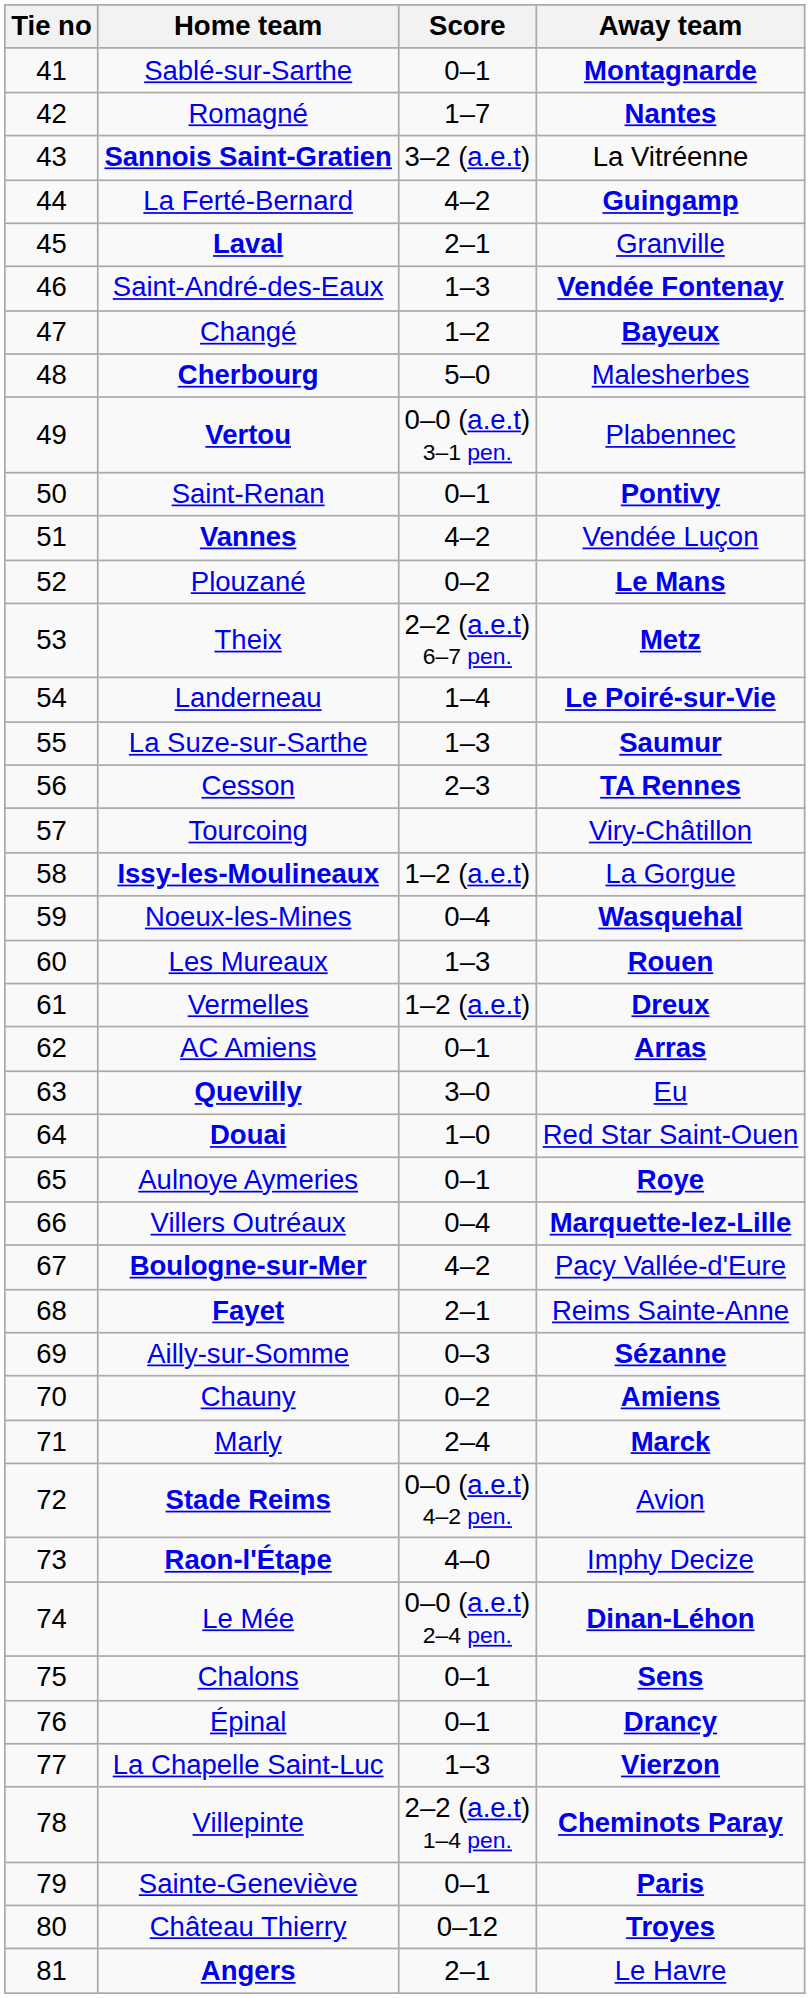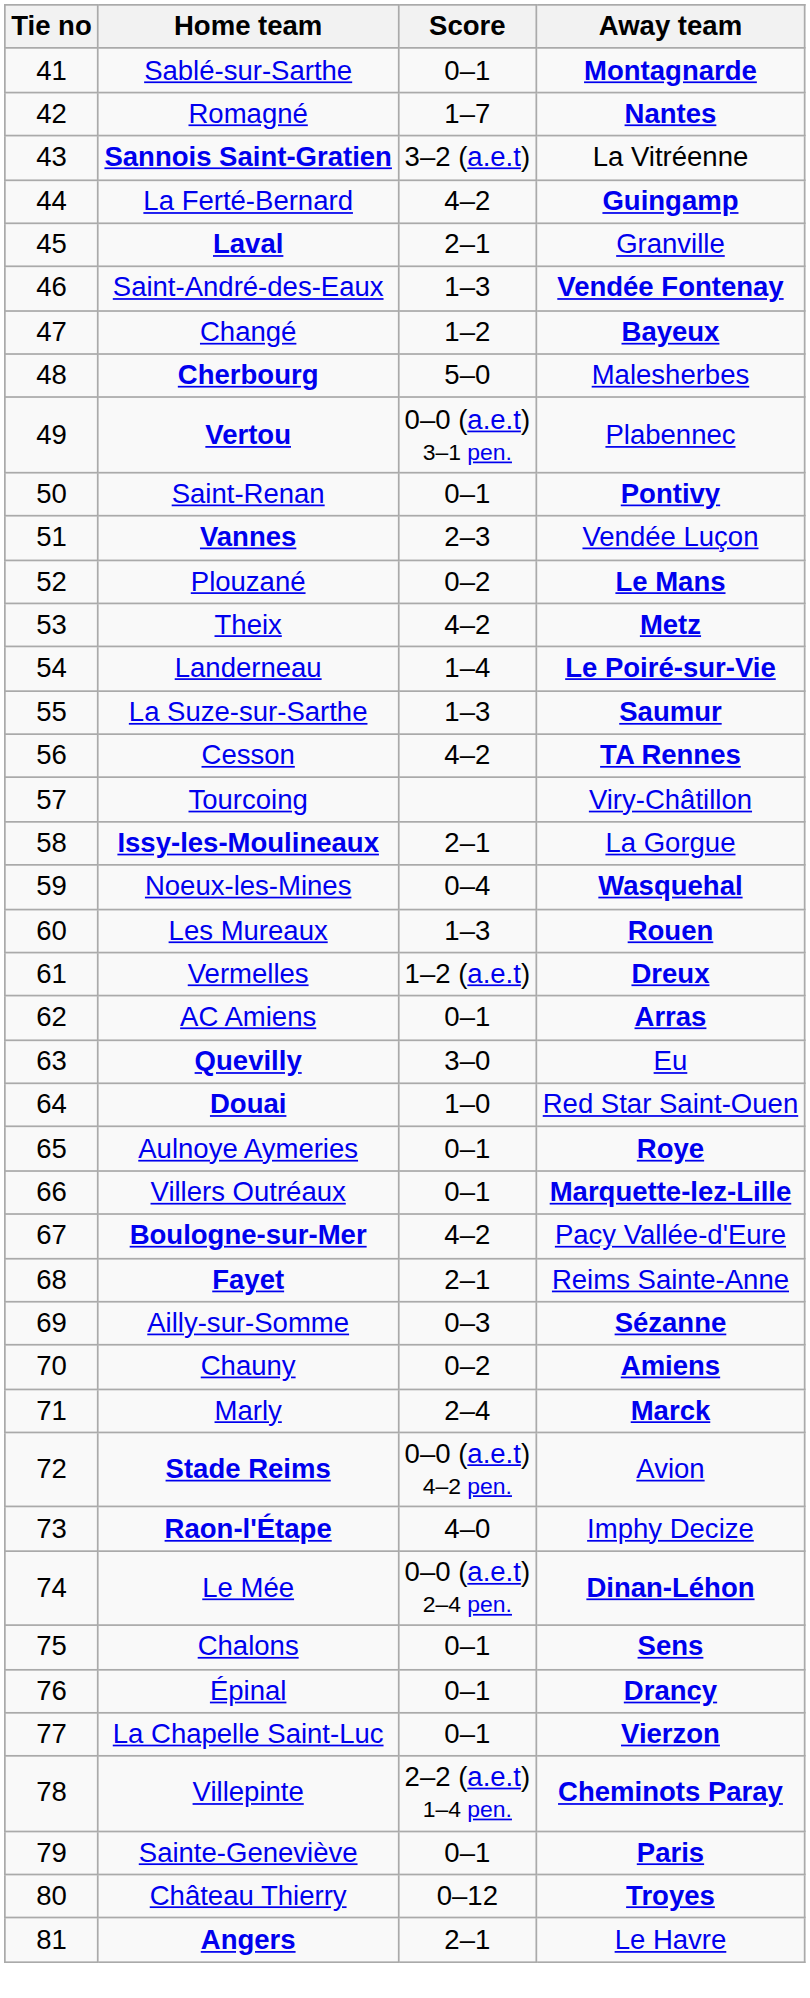 <table class="wikitable" style="text-align:center">
 <tr>
 <th>Tie no</th>
 <th>Home team</th>
 <th>Score</th>
 <th>Away team</th>
 </tr>
 <tr>
 <td>41</td>
 <td><a href='#'>Sablé-sur-Sarthe</a></td>
 <td>0–1</td>
 <td><strong><a href='#'>Montagnarde</a></strong></td>
 </tr>
 <tr>
 <td>42</td>
 <td><a href='#'>Romagné</a></td>
 <td>1–7</td>
 <td><strong><a href='#'>Nantes</a></strong></td>
 </tr>
 <tr>
 <td>43</td>
 <td><strong><a href='#'>Sannois Saint-Gratien</a></strong></td>
 <td>3–2 (<a href='#'>a.e.t</a>)</td>
 <td>La Vitréenne</td>
 </tr>
 <tr>
 <td>44</td>
 <td><a href='#'>La Ferté-Bernard</a></td>
 <td>4–2</td>
 <td><strong><a href='#'>Guingamp</a></strong></td>
 </tr>
 <tr>
 <td>45</td>
 <td><strong><a href='#'>Laval</a></strong></td>
 <td>2–1</td>
 <td><a href='#'>Granville</a></td>
 </tr>
 <tr>
 <td>46</td>
 <td><a href='#'>Saint-André-des-Eaux</a></td>
 <td>1–3</td>
 <td><strong><a href='#'>Vendée Fontenay</a></strong></td>
 </tr>
 <tr>
 <td>47</td>
 <td><a href='#'>Changé</a></td>
 <td>1–2</td>
 <td><strong><a href='#'>Bayeux</a></strong></td>
 </tr>
 <tr>
 <td>48</td>
 <td><strong><a href='#'>Cherbourg</a></strong></td>
 <td>5–0</td>
 <td><a href='#'>Malesherbes</a></td>
 </tr>
 <tr>
 <td>49</td>
 <td><strong><a href='#'>Vertou</a></strong></td>
 <td>0–0 (<a href='#'>a.e.t</a>)<br><small>3–1 <a href='#'>pen.</a></small></td>
 <td><a href='#'>Plabennec</a></td>
 </tr>
 <tr>
 <td>50</td>
 <td><a href='#'>Saint-Renan</a></td>
 <td>0–1</td>
 <td><strong><a href='#'>Pontivy</a></strong></td>
 </tr>
 <tr>
 <td>51</td>
 <td><strong><a href='#'>Vannes</a></strong></td>
-<td>4–2</td>
+<td>2–3</td>
 <td><a href='#'>Vendée Luçon</a></td>
 </tr>
 <tr>
 <td>52</td>
 <td><a href='#'>Plouzané</a></td>
 <td>0–2</td>
 <td><strong><a href='#'>Le Mans</a></strong></td>
 </tr>
 <tr>
 <td>53</td>
 <td><a href='#'>Theix</a></td>
-<td>2–2 (<a href='#'>a.e.t</a>)<br><small>6–7 <a href='#'>pen.</a></small></td>
+<td>4–2</td>
 <td><strong><a href='#'>Metz</a></strong></td>
 </tr>
 <tr>
 <td>54</td>
 <td><a href='#'>Landerneau</a></td>
 <td>1–4</td>
 <td><strong><a href='#'>Le Poiré-sur-Vie</a></strong></td>
 </tr>
 <tr>
 <td>55</td>
 <td><a href='#'>La Suze-sur-Sarthe</a></td>
 <td>1–3</td>
 <td><strong><a href='#'>Saumur</a></strong></td>
 </tr>
 <tr>
 <td>56</td>
 <td><a href='#'>Cesson</a></td>
-<td>2–3</td>
+<td>4–2</td>
 <td><strong><a href='#'>TA Rennes</a></strong></td>
 </tr>
 <tr>
 <td>57</td>
 <td><a href='#'>Tourcoing</a></td>
 <td></td>
 <td><a href='#'>Viry-Châtillon</a></td>
 </tr>
 <tr>
 <td>58</td>
 <td><strong><a href='#'>Issy-les-Moulineaux</a></strong></td>
-<td>1–2 (<a href='#'>a.e.t</a>)</td>
+<td>2–1</td>
 <td><a href='#'>La Gorgue</a></td>
 </tr>
 <tr>
 <td>59</td>
 <td><a href='#'>Noeux-les-Mines</a></td>
 <td>0–4</td>
 <td><strong><a href='#'>Wasquehal</a></strong></td>
 </tr>
 <tr>
 <td>60</td>
 <td><a href='#'>Les Mureaux</a></td>
 <td>1–3</td>
 <td><strong><a href='#'>Rouen</a></strong></td>
 </tr>
 <tr>
 <td>61</td>
 <td><a href='#'>Vermelles</a></td>
 <td>1–2 (<a href='#'>a.e.t</a>)</td>
 <td><strong><a href='#'>Dreux</a></strong></td>
 </tr>
 <tr>
 <td>62</td>
 <td><a href='#'>AC Amiens</a></td>
 <td>0–1</td>
 <td><strong><a href='#'>Arras</a></strong></td>
 </tr>
 <tr>
 <td>63</td>
 <td><strong><a href='#'>Quevilly</a></strong></td>
 <td>3–0</td>
 <td><a href='#'>Eu</a></td>
 </tr>
 <tr>
 <td>64</td>
 <td><strong><a href='#'>Douai</a></strong></td>
 <td>1–0</td>
 <td><a href='#'>Red Star Saint-Ouen</a></td>
 </tr>
 <tr>
 <td>65</td>
 <td><a href='#'>Aulnoye Aymeries</a></td>
 <td>0–1</td>
 <td><strong><a href='#'>Roye</a></strong></td>
 </tr>
 <tr>
 <td>66</td>
 <td><a href='#'>Villers Outréaux</a></td>
-<td>0–4</td>
+<td>0–1</td>
 <td><strong><a href='#'>Marquette-lez-Lille</a></strong></td>
 </tr>
 <tr>
 <td>67</td>
 <td><strong><a href='#'>Boulogne-sur-Mer</a></strong></td>
 <td>4–2</td>
 <td><a href='#'>Pacy Vallée-d'Eure</a></td>
 </tr>
 <tr>
 <td>68</td>
 <td><strong><a href='#'>Fayet</a></strong></td>
 <td>2–1</td>
 <td><a href='#'>Reims Sainte-Anne</a></td>
 </tr>
 <tr>
 <td>69</td>
 <td><a href='#'>Ailly-sur-Somme</a></td>
 <td>0–3</td>
 <td><strong><a href='#'>Sézanne</a></strong></td>
 </tr>
 <tr>
 <td>70</td>
 <td><a href='#'>Chauny</a></td>
 <td>0–2</td>
 <td><strong><a href='#'>Amiens</a></strong></td>
 </tr>
 <tr>
 <td>71</td>
 <td><a href='#'>Marly</a></td>
 <td>2–4</td>
 <td><strong><a href='#'>Marck</a></strong></td>
 </tr>
 <tr>
 <td>72</td>
 <td><strong><a href='#'>Stade Reims</a></strong></td>
 <td>0–0 (<a href='#'>a.e.t</a>)<br><small>4–2 <a href='#'>pen.</a></small></td>
 <td><a href='#'>Avion</a></td>
 </tr>
 <tr>
 <td>73</td>
 <td><strong><a href='#'>Raon-l'Étape</a></strong></td>
 <td>4–0</td>
 <td><a href='#'>Imphy Decize</a></td>
 </tr>
 <tr>
 <td>74</td>
 <td><a href='#'>Le Mée</a></td>
 <td>0–0 (<a href='#'>a.e.t</a>)<br><small>2–4 <a href='#'>pen.</a></small></td>
 <td><strong><a href='#'>Dinan-Léhon</a></strong></td>
 </tr>
 <tr>
 <td>75</td>
 <td><a href='#'>Chalons</a></td>
 <td>0–1</td>
 <td><strong><a href='#'>Sens</a></strong></td>
 </tr>
 <tr>
 <td>76</td>
 <td><a href='#'>Épinal</a></td>
 <td>0–1</td>
 <td><strong><a href='#'>Drancy</a></strong></td>
 </tr>
 <tr>
 <td>77</td>
 <td><a href='#'>La Chapelle Saint-Luc</a></td>
-<td>1–3</td>
+<td>0–1</td>
 <td><strong><a href='#'>Vierzon</a></strong></td>
 </tr>
 <tr>
 <td>78</td>
 <td><a href='#'>Villepinte</a></td>
 <td>2–2 (<a href='#'>a.e.t</a>)<br><small>1–4 <a href='#'>pen.</a></small></td>
 <td><strong><a href='#'>Cheminots Paray</a></strong></td>
 </tr>
 <tr>
 <td>79</td>
 <td><a href='#'>Sainte-Geneviève</a></td>
 <td>0–1</td>
 <td><strong><a href='#'>Paris</a></strong></td>
 </tr>
 <tr>
 <td>80</td>
 <td><a href='#'>Château Thierry</a></td>
 <td>0–12</td>
 <td><strong><a href='#'>Troyes</a></strong></td>
 </tr>
 <tr>
 <td>81</td>
 <td><strong><a href='#'>Angers</a></strong></td>
 <td>2–1</td>
 <td><a href='#'>Le Havre</a></td>
 </tr>
 </table>
